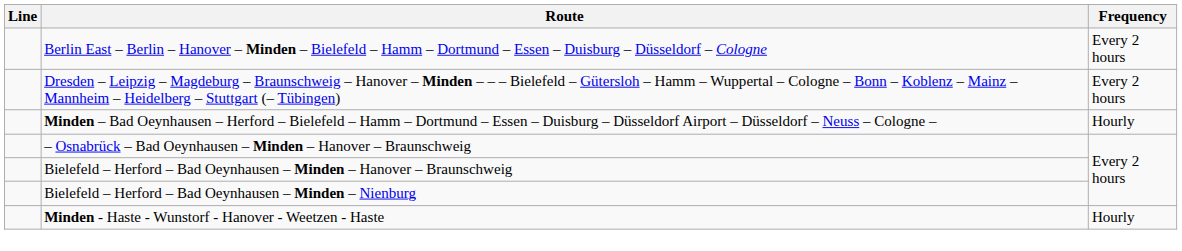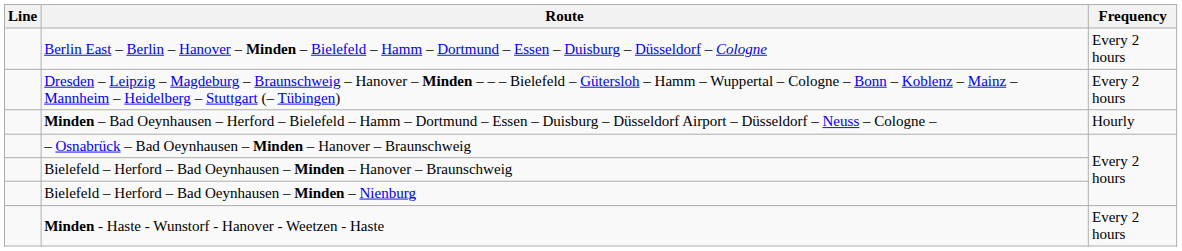 <table class="wikitable">
 <tr>
 <th>Line</th>
 <th>Route</th>
 <th>Frequency</th>
 </tr>
 <tr>
 <td></td>
 <td><a href='#'>Berlin East</a> – <a href='#'>Berlin</a> – <a href='#'>Hanover</a> – <strong>Minden</strong> – <a href='#'>Bielefeld</a> – <a href='#'>Hamm</a> –  <a href='#'>Dortmund</a> – <a href='#'>Essen</a> – <a href='#'>Duisburg</a> – <a href='#'>Düsseldorf</a> <em>– <a href='#'>Cologne</a></em></td>
 <td>Every 2 hours</td>
 </tr>
 <tr>
 <td></td>
 <td><a href='#'>Dresden</a> – <a href='#'>Leipzig</a> – <a href='#'>Magdeburg</a> – <a href='#'>Braunschweig</a> – Hanover – <strong>Minden</strong> –  –  – Bielefeld – <a href='#'>Gütersloh</a> – Hamm – Wuppertal – Cologne – <a href='#'>Bonn</a> – <a href='#'>Koblenz</a> – <a href='#'>Mainz</a> – <a href='#'>Mannheim</a> – <a href='#'>Heidelberg</a> – <a href='#'>Stuttgart</a> (– <a href='#'>Tübingen</a>)</td>
 <td>Every 2 hours</td>
 </tr>
 <tr>
 <td></td>
 <td><strong>Minden</strong> – Bad Oeynhausen – Herford – Bielefeld – Hamm – Dortmund – Essen – Duisburg – Düsseldorf Airport – Düsseldorf – <a href='#'>Neuss</a> – Cologne – </td>
 <td>Hourly</td>
 </tr>
 <tr>
 <td></td>
 <td> – <a href='#'>Osnabrück</a> – Bad Oeynhausen – <strong>Minden</strong> – Hanover – Braunschweig</td>
 <td rowspan="3">Every 2 hours</td>
 </tr>
 <tr>
 <td></td>
 <td>Bielefeld – Herford – Bad Oeynhausen – <strong>Minden</strong> – Hanover – Braunschweig</td>
 </tr>
 <tr>
 <td></td>
 <td>Bielefeld – Herford – Bad Oeynhausen – <strong>Minden</strong> – <a href='#'>Nienburg</a></td>
 </tr>
 <tr>
 <td></td>
 <td><strong>Minden</strong> - Haste - Wunstorf - Hanover - Weetzen - Haste</td>
-<td>Hourly</td>
+<td>Every 2 hours</td>
 </tr>
 </table>
